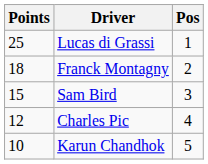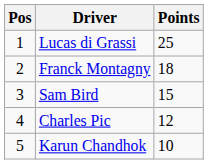 <table class="wikitable" style="font-size: 95%;">
 <tr>
+<th>Pos</th>
+<th>Driver</th>
 <th>Points</th>
-<th>Driver</th>
-<th>Pos</th>
 </tr>
 <tr>
+<td align="center">1</td>
+<td> <a href='#'>Lucas di Grassi</a></td>
 <td align="left">25</td>
-<td> <a href='#'>Lucas di Grassi</a></td>
-<td align="center">1</td>
 </tr>
 <tr>
+<td align="center">2</td>
+<td> <a href='#'>Franck Montagny</a></td>
 <td align="left">18</td>
-<td> <a href='#'>Franck Montagny</a></td>
-<td align="center">2</td>
 </tr>
 <tr>
+<td align="center">3</td>
+<td> <a href='#'>Sam Bird</a></td>
 <td align="left">15</td>
-<td> <a href='#'>Sam Bird</a></td>
-<td align="center">3</td>
 </tr>
 <tr>
+<td align="center">4</td>
+<td> <a href='#'>Charles Pic</a></td>
 <td align="left">12</td>
-<td> <a href='#'>Charles Pic</a></td>
-<td align="center">4</td>
 </tr>
 <tr>
+<td align="center">5</td>
+<td> <a href='#'>Karun Chandhok</a></td>
 <td align="left">10</td>
-<td> <a href='#'>Karun Chandhok</a></td>
-<td align="center">5</td>
 </tr>
 </table>
